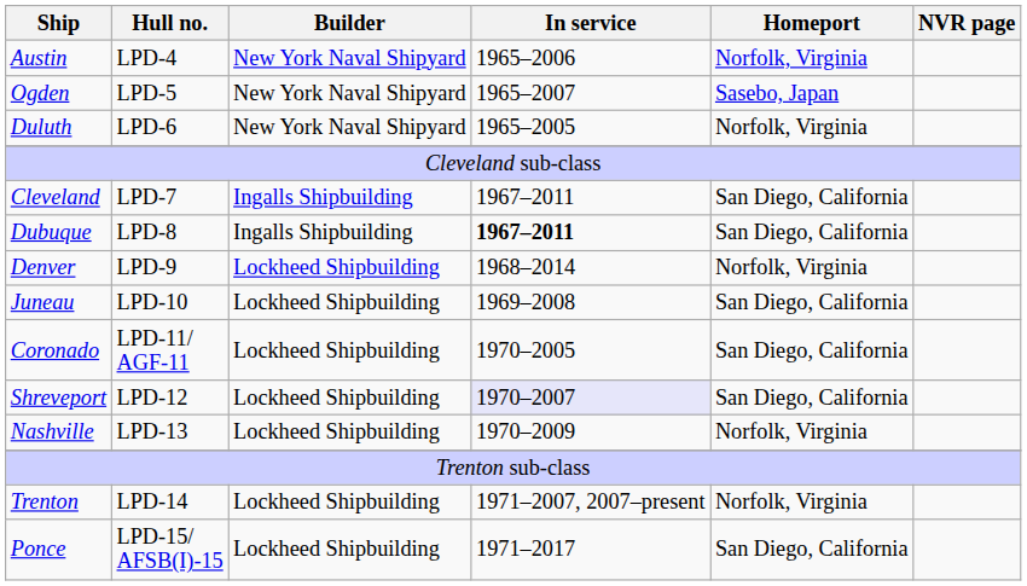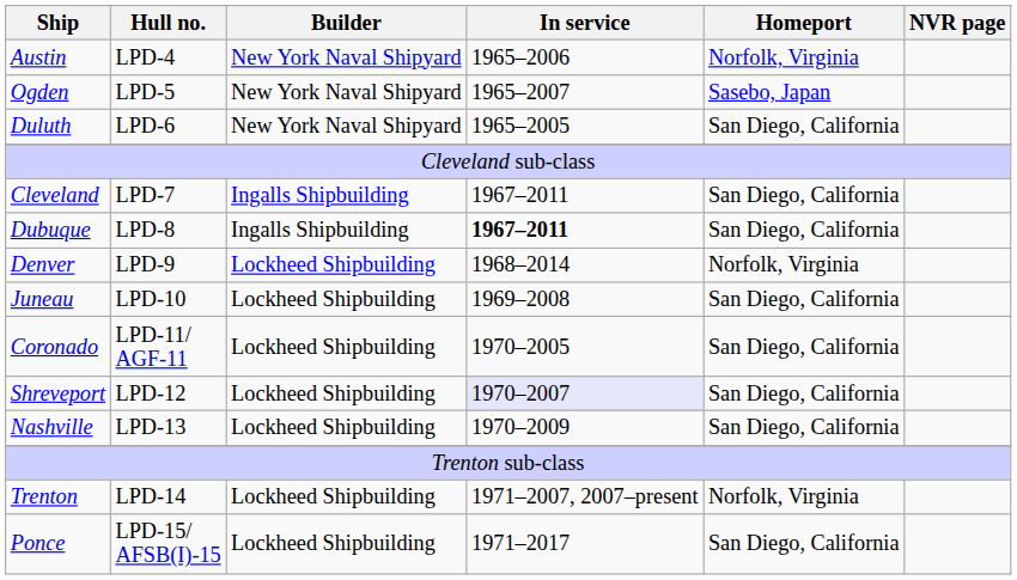 <table class="wikitable">
 <tr>
 <th>Ship</th>
 <th>Hull no.</th>
 <th>Builder</th>
 <th>In service</th>
 <th>Homeport</th>
 <th>NVR page</th>
 </tr>
 <tr>
 <td><a href='#'><em>Austin</em></a></td>
 <td>LPD-4</td>
 <td><a href='#'>New York Naval Shipyard</a></td>
 <td>1965–2006</td>
 <td><a href='#'>Norfolk, Virginia</a></td>
 <td></td>
 </tr>
 <tr>
 <td><a href='#'><em>Ogden</em></a></td>
 <td>LPD-5</td>
 <td>New York Naval Shipyard</td>
 <td>1965–2007</td>
 <td><a href='#'>Sasebo, Japan</a></td>
 <td></td>
 </tr>
 <tr>
 <td><a href='#'><em>Duluth</em></a></td>
 <td>LPD-6</td>
 <td>New York Naval Shipyard</td>
 <td>1965–2005</td>
-<td>Norfolk, Virginia</td>
+<td>San Diego, California</td>
 <td></td>
 </tr>
 <tr>
 </tr>
 <tr style="background:#CCCFFF;">
 <td colspan=6 align=center><em>Cleveland</em> sub-class</td>
 </tr>
 <tr>
 <td><a href='#'><em>Cleveland</em></a></td>
 <td>LPD-7</td>
 <td><a href='#'>Ingalls Shipbuilding</a></td>
 <td>1967–2011</td>
 <td>San Diego, California</td>
 <td></td>
 </tr>
 <tr>
 <td><a href='#'><em>Dubuque</em></a></td>
 <td>LPD-8</td>
 <td>Ingalls Shipbuilding</td>
 <td><strong>1967–2011</strong></td>
 <td>San Diego, California</td>
 <td></td>
 </tr>
 <tr>
 <td><a href='#'><em>Denver</em></a></td>
 <td>LPD-9</td>
 <td><a href='#'>Lockheed Shipbuilding</a></td>
 <td>1968–2014</td>
 <td>Norfolk, Virginia</td>
 <td></td>
 </tr>
 <tr>
 <td><a href='#'><em>Juneau</em></a></td>
 <td>LPD-10</td>
 <td>Lockheed Shipbuilding</td>
 <td>1969–2008</td>
 <td>San Diego, California</td>
 <td></td>
 </tr>
 <tr>
 <td><a href='#'><em>Coronado</em></a></td>
 <td>LPD-11/<br><a href='#'>AGF-11</a></td>
 <td>Lockheed Shipbuilding</td>
 <td>1970–2005</td>
 <td>San Diego, California</td>
 <td></td>
 </tr>
 <tr>
 <td><a href='#'><em>Shreveport</em></a></td>
 <td>LPD-12</td>
 <td>Lockheed Shipbuilding</td>
 <td style="background: lavender;">1970–2007</td>
 <td>San Diego, California</td>
 <td></td>
 </tr>
 <tr>
 <td><a href='#'><em>Nashville</em></a></td>
 <td>LPD-13</td>
 <td>Lockheed Shipbuilding</td>
 <td>1970–2009</td>
-<td>Norfolk, Virginia</td>
+<td>San Diego, California</td>
 <td></td>
 </tr>
 <tr>
 </tr>
 <tr style="background:#CCCFFF;">
 <td colspan=6 align=center><em>Trenton</em> sub-class</td>
 </tr>
 <tr>
 <td><a href='#'><em>Trenton</em></a></td>
 <td>LPD-14</td>
 <td>Lockheed Shipbuilding</td>
 <td>1971–2007, 2007–present</td>
 <td>Norfolk, Virginia</td>
 <td></td>
 </tr>
 <tr>
 <td><a href='#'><em>Ponce</em></a></td>
 <td>LPD-15/<br><a href='#'>AFSB(I)-15</a></td>
 <td>Lockheed Shipbuilding</td>
 <td>1971–2017</td>
 <td>San Diego, California</td>
 <td></td>
 </tr>
 </table>
